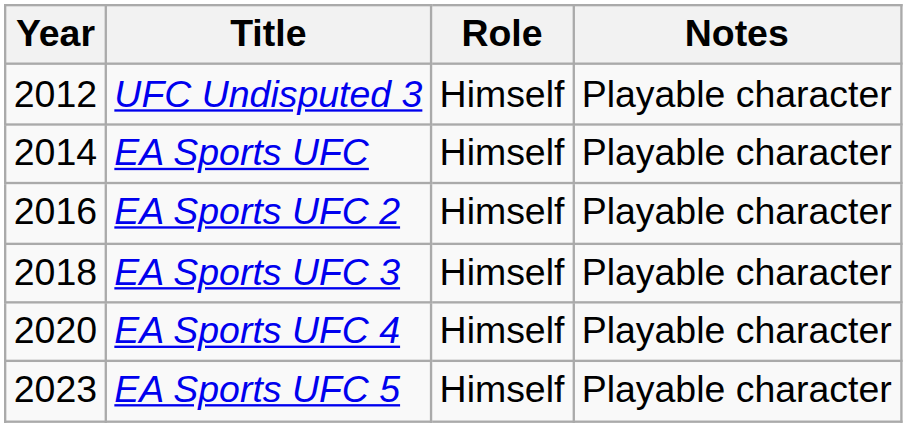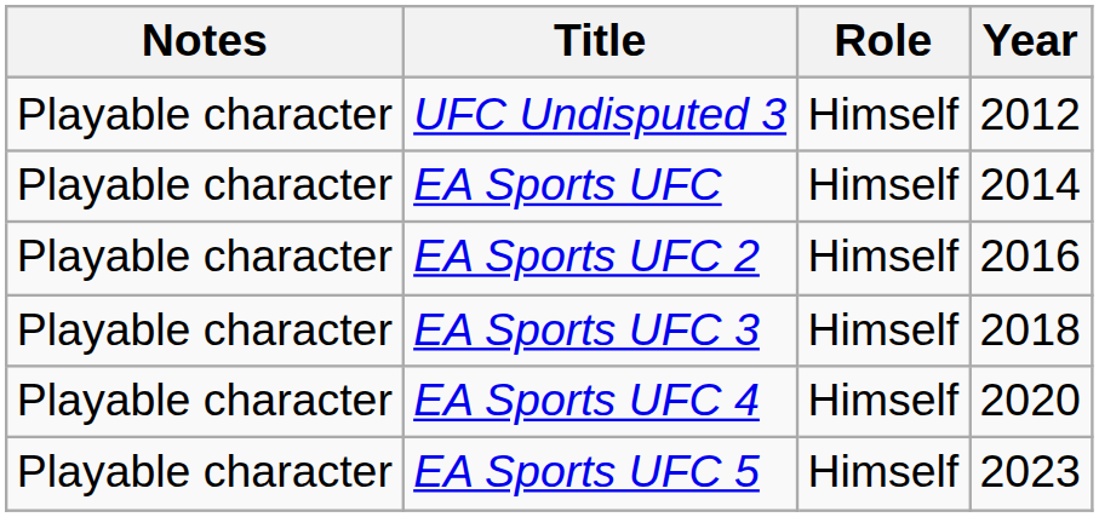 <table class="wikitable sortable">
 <tr>
-<th>Year</th>
+<th>Notes</th>
 <th>Title</th>
 <th>Role</th>
-<th>Notes</th>
+<th>Year</th>
 </tr>
 <tr>
-<td>2012</td>
+<td>Playable character</td>
 <td><em><a href='#'>UFC Undisputed 3</a></em></td>
 <td>Himself</td>
-<td>Playable character</td>
+<td>2012</td>
 </tr>
 <tr>
-<td>2014</td>
+<td>Playable character</td>
 <td><em><a href='#'>EA Sports UFC</a></em></td>
 <td>Himself</td>
-<td>Playable character</td>
+<td>2014</td>
 </tr>
 <tr>
-<td>2016</td>
+<td>Playable character</td>
 <td><em><a href='#'>EA Sports UFC 2</a></em></td>
 <td>Himself</td>
-<td>Playable character</td>
+<td>2016</td>
 </tr>
 <tr>
-<td>2018</td>
+<td>Playable character</td>
 <td><em><a href='#'>EA Sports UFC 3</a></em></td>
 <td>Himself</td>
-<td>Playable character</td>
+<td>2018</td>
 </tr>
 <tr>
-<td>2020</td>
+<td>Playable character</td>
 <td><em><a href='#'>EA Sports UFC 4</a></em></td>
 <td>Himself</td>
-<td>Playable character</td>
+<td>2020</td>
 </tr>
 <tr>
-<td>2023</td>
+<td>Playable character</td>
 <td><em><a href='#'>EA Sports UFC 5</a></em></td>
 <td>Himself</td>
-<td>Playable character</td>
+<td>2023</td>
 </tr>
 </table>
